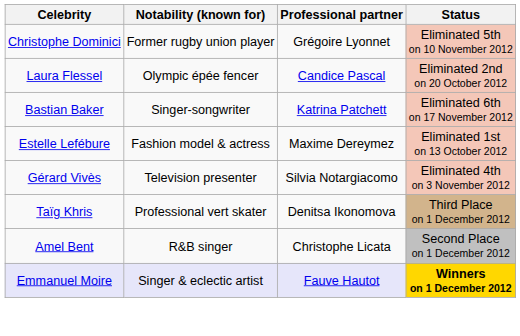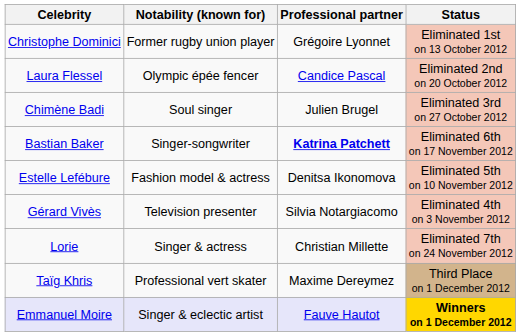 <table class="wikitable" style="text-align: center; white-space:nowrap; margin:auto; font-size:95%;">
 <tr>
 <th>Celebrity</th>
 <th>Notability (known for)</th>
 <th>Professional partner</th>
 <th>Status</th>
 </tr>
 <tr>
 <td><a href='#'>Christophe Dominici</a></td>
 <td>Former rugby union player</td>
 <td>Grégoire Lyonnet</td>
-<td style="background:#f4c7b8;">Eliminated 5th<br><small>on 10 November 2012</small></td>
+<td style="background:#f4c7b8;">Eliminated 1st<br><small>on 13 October 2012</small></td>
 </tr>
 <tr>
 <td><a href='#'>Laura Flessel</a></td>
 <td>Olympic épée fencer</td>
 <td><a href='#'>Candice Pascal</a></td>
 <td style="background:#f4c7b8;">Eliminated 2nd<br><small>on 20 October 2012</small></td>
 </tr>
 <tr>
+<td><a href='#'>Chimène Badi</a></td>
+<td>Soul singer</td>
+<td>Julien Brugel</td>
+<td style="background:#f4c7b8;">Eliminated 3rd<br><small>on 27 October 2012</small></td>
+</tr>
+<tr>
 <td><a href='#'>Bastian Baker</a></td>
 <td>Singer-songwriter</td>
-<td><a href='#'>Katrina Patchett</a></td>
+<td><strong><a href='#'>Katrina Patchett</a></strong></td>
 <td style="background:#f4c7b8;">Eliminated 6th<br><small>on 17 November 2012</small></td>
 </tr>
 <tr>
 <td><a href='#'>Estelle Lefébure</a></td>
 <td>Fashion model & actress</td>
-<td>Maxime Dereymez</td>
-<td style="background:#f4c7b8;">Eliminated 1st<br><small>on 13 October 2012</small></td>
+<td>Denitsa Ikonomova</td>
+<td style="background:#f4c7b8;">Eliminated 5th<br><small>on 10 November 2012</small></td>
 </tr>
 <tr>
 <td><a href='#'>Gérard Vivès</a></td>
 <td>Television presenter</td>
 <td>Silvia Notargiacomo</td>
 <td style="background:#f4c7b8;">Eliminated 4th<br><small>on 3 November 2012</small></td>
 </tr>
 <tr>
+<td><a href='#'>Lorie</a></td>
+<td>Singer & actress</td>
+<td>Christian Millette</td>
+<td style="background:#f4c7b8;">Eliminated 7th<br><small>on 24 November 2012</small></td>
+</tr>
+<tr>
 <td><a href='#'>Taïg Khris</a></td>
 <td>Professional vert skater</td>
-<td>Denitsa Ikonomova</td>
+<td>Maxime Dereymez</td>
 <td style=background:tan>Third Place<br><small>on 1 December 2012</small></td>
-</tr>
-<tr>
-<td><a href='#'>Amel Bent</a></td>
-<td>R&B singer</td>
-<td>Christophe Licata</td>
-<td style=background:silver>Second Place<br><small>on 1 December 2012</small></td>
 </tr>
 <tr>
 <td bgcolor="lavender"><a href='#'>Emmanuel Moire</a></td>
 <td bgcolor="lavender">Singer & eclectic artist</td>
 <td bgcolor="lavender"><a href='#'>Fauve Hautot</a></td>
 <td style=background:gold><strong>Winners</strong><br><small><strong>on 1 December 2012</strong></small></td>
 </tr>
 </table>
